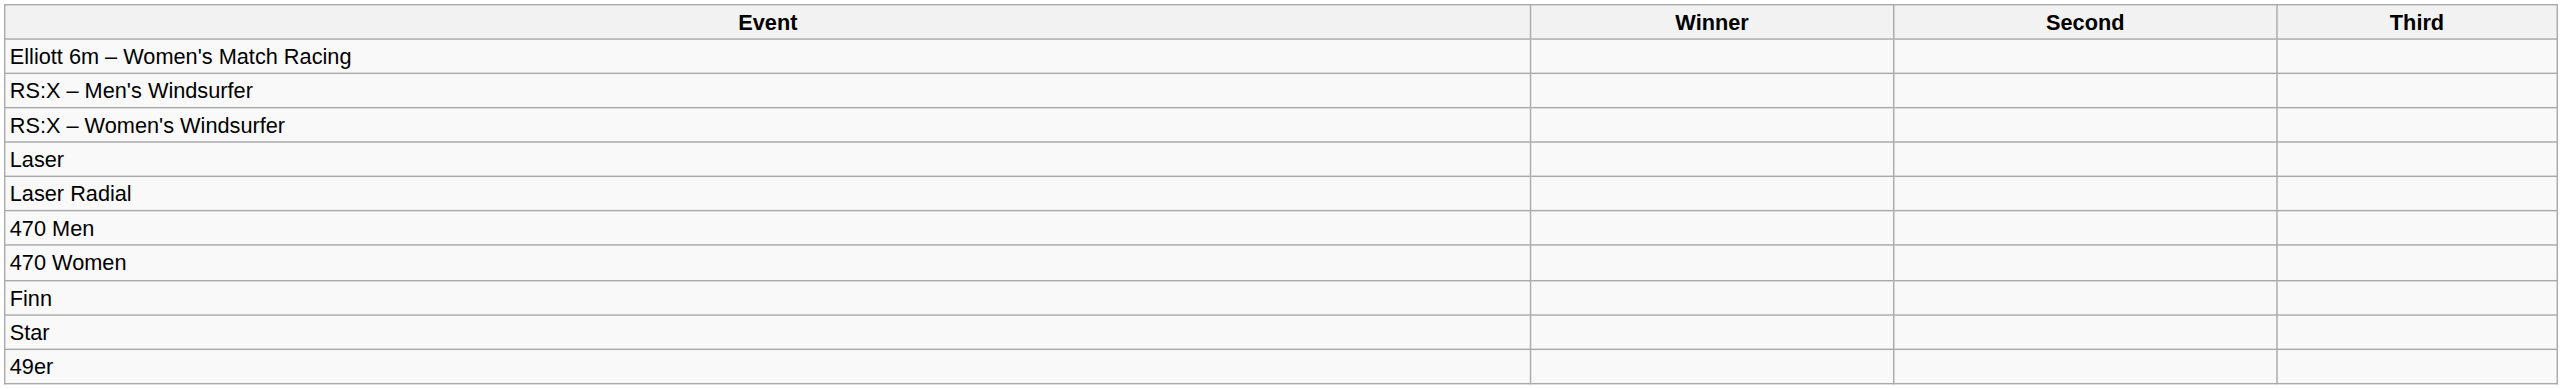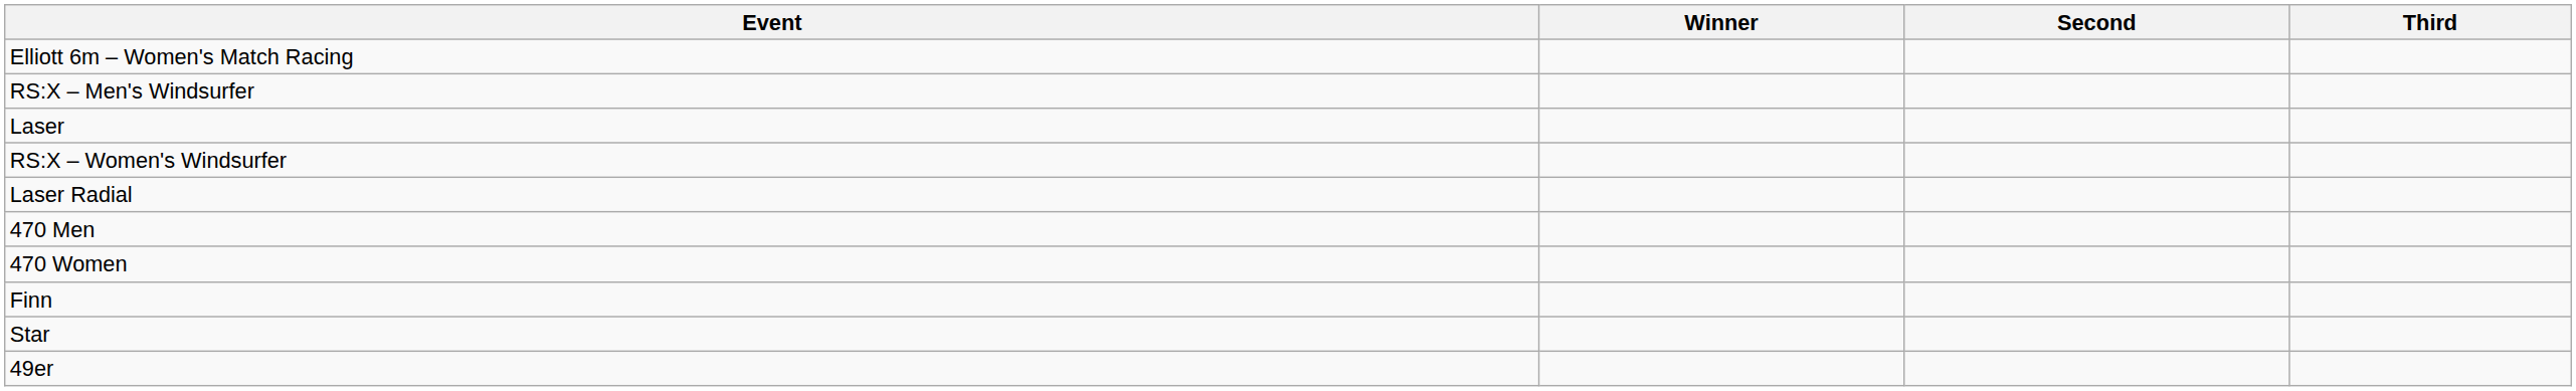 <table class="wikitable"  style="font-size:95%; width:90%;">
 <tr>
 <th>Event</th>
 <th>Winner</th>
 <th>Second</th>
 <th>Third</th>
 </tr>
 <tr>
 <td>Elliott 6m – Women's Match Racing</td>
 <td></td>
 <td></td>
 <td></td>
 </tr>
 <tr>
 <td>RS:X – Men's Windsurfer</td>
 <td></td>
 <td></td>
 <td></td>
 </tr>
 <tr>
-<td>RS:X – Women's Windsurfer</td>
+<td>Laser</td>
 <td></td>
 <td></td>
 <td></td>
 </tr>
 <tr>
-<td>Laser</td>
+<td>RS:X – Women's Windsurfer</td>
 <td></td>
 <td></td>
 <td></td>
 </tr>
 <tr>
 <td>Laser Radial</td>
 <td></td>
 <td></td>
 <td></td>
 </tr>
 <tr>
 <td>470 Men</td>
 <td></td>
 <td></td>
 <td></td>
 </tr>
 <tr>
 <td>470 Women</td>
 <td></td>
 <td></td>
 <td></td>
 </tr>
 <tr>
 <td>Finn </td>
 <td></td>
 <td></td>
 <td></td>
 </tr>
 <tr>
 <td>Star</td>
 <td></td>
 <td></td>
 <td></td>
 </tr>
 <tr>
 <td>49er</td>
 <td></td>
 <td></td>
 <td></td>
 </tr>
 </table>
